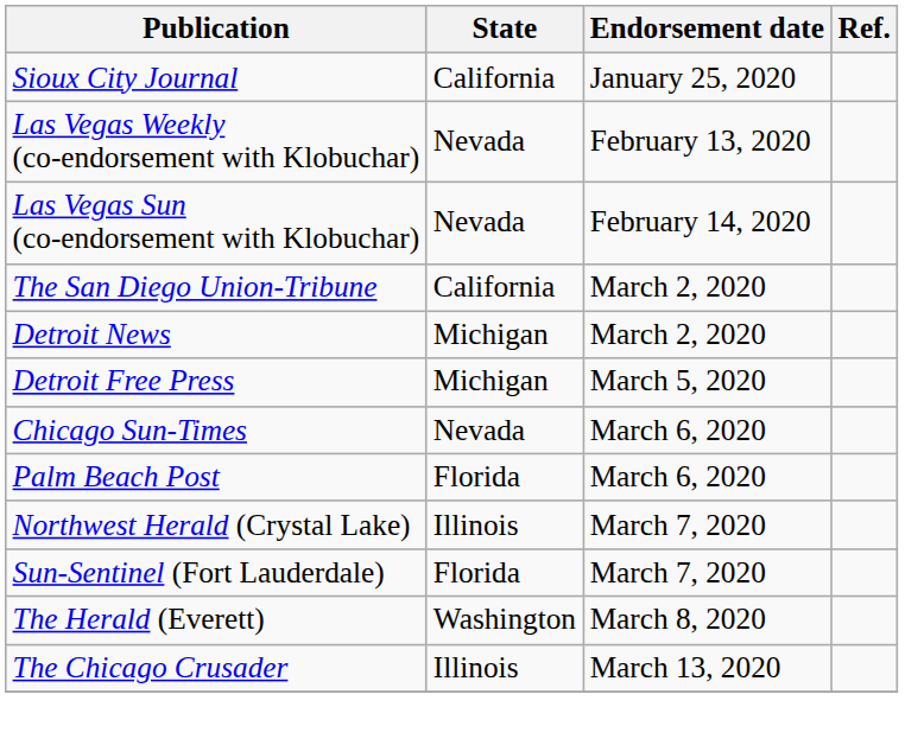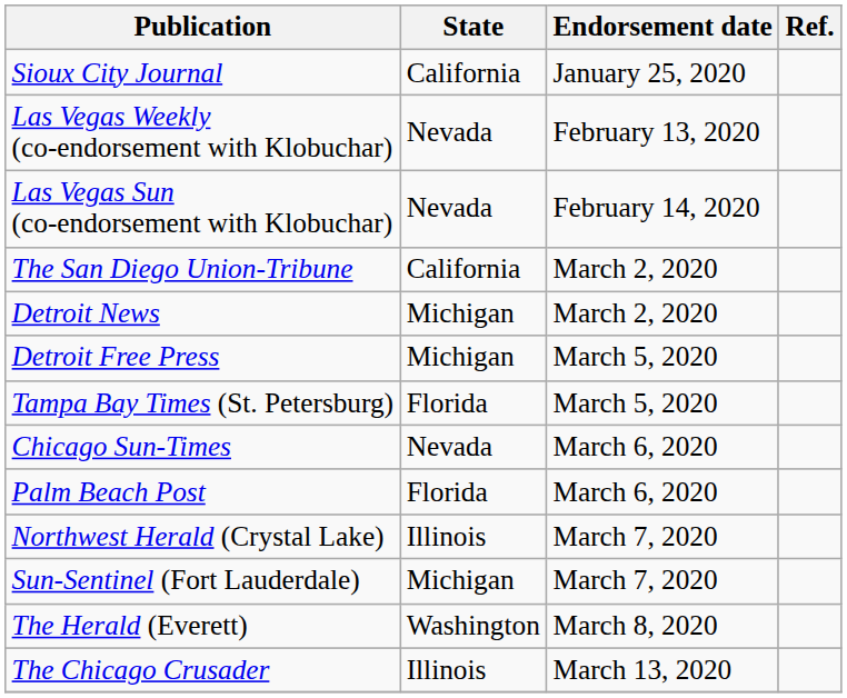 <table class="wikitable sortable">
 <tr valign=bottom>
 <th>Publication</th>
 <th>State</th>
 <th>Endorsement date</th>
 <th>Ref.</th>
 </tr>
 <tr>
 <td><em><a href='#'>Sioux City Journal</a></em></td>
 <td>California</td>
 <td>January 25, 2020</td>
 <td></td>
 </tr>
 <tr>
 <td><em><a href='#'>Las Vegas Weekly</a></em><br>(co-endorsement with Klobuchar)</td>
 <td>Nevada</td>
 <td>February 13, 2020</td>
 <td></td>
 </tr>
 <tr>
 <td><em><a href='#'>Las Vegas Sun</a></em><br>(co-endorsement with Klobuchar)</td>
 <td>Nevada</td>
 <td>February 14, 2020</td>
 <td></td>
 </tr>
 <tr>
 <td><em><a href='#'>The San Diego Union-Tribune</a></em></td>
 <td>California</td>
 <td>March 2, 2020</td>
 <td></td>
 </tr>
 <tr>
 <td><em><a href='#'>Detroit News</a></em></td>
 <td>Michigan</td>
 <td>March 2, 2020</td>
 <td></td>
 </tr>
 <tr>
 <td><em><a href='#'>Detroit Free Press</a></em></td>
 <td>Michigan</td>
 <td>March 5, 2020</td>
 <td></td>
 </tr>
 <tr>
+<td><em><a href='#'>Tampa Bay Times</a></em> (St. Petersburg)</td>
+<td>Florida</td>
+<td>March 5, 2020</td>
+<td></td>
+</tr>
+<tr>
 <td><em><a href='#'>Chicago Sun-Times</a></em></td>
 <td>Nevada</td>
 <td>March 6, 2020</td>
 <td></td>
 </tr>
 <tr>
 <td><em><a href='#'>Palm Beach Post</a></em></td>
 <td>Florida</td>
 <td>March 6, 2020</td>
 <td></td>
 </tr>
 <tr>
 <td><em><a href='#'>Northwest Herald</a></em> (Crystal Lake)</td>
 <td>Illinois</td>
 <td>March 7, 2020</td>
 <td></td>
 </tr>
 <tr>
 <td><em><a href='#'>Sun-Sentinel</a></em> (Fort Lauderdale)</td>
-<td>Florida</td>
+<td>Michigan</td>
 <td>March 7, 2020</td>
 <td></td>
 </tr>
 <tr>
 <td><em><a href='#'>The Herald</a></em> (Everett)</td>
 <td>Washington</td>
 <td>March 8, 2020</td>
 <td></td>
 </tr>
 <tr>
 <td><em><a href='#'>The Chicago Crusader</a></em></td>
 <td>Illinois</td>
 <td>March 13, 2020</td>
 <td></td>
 </tr>
 <tr>
 </tr>
 </table>
